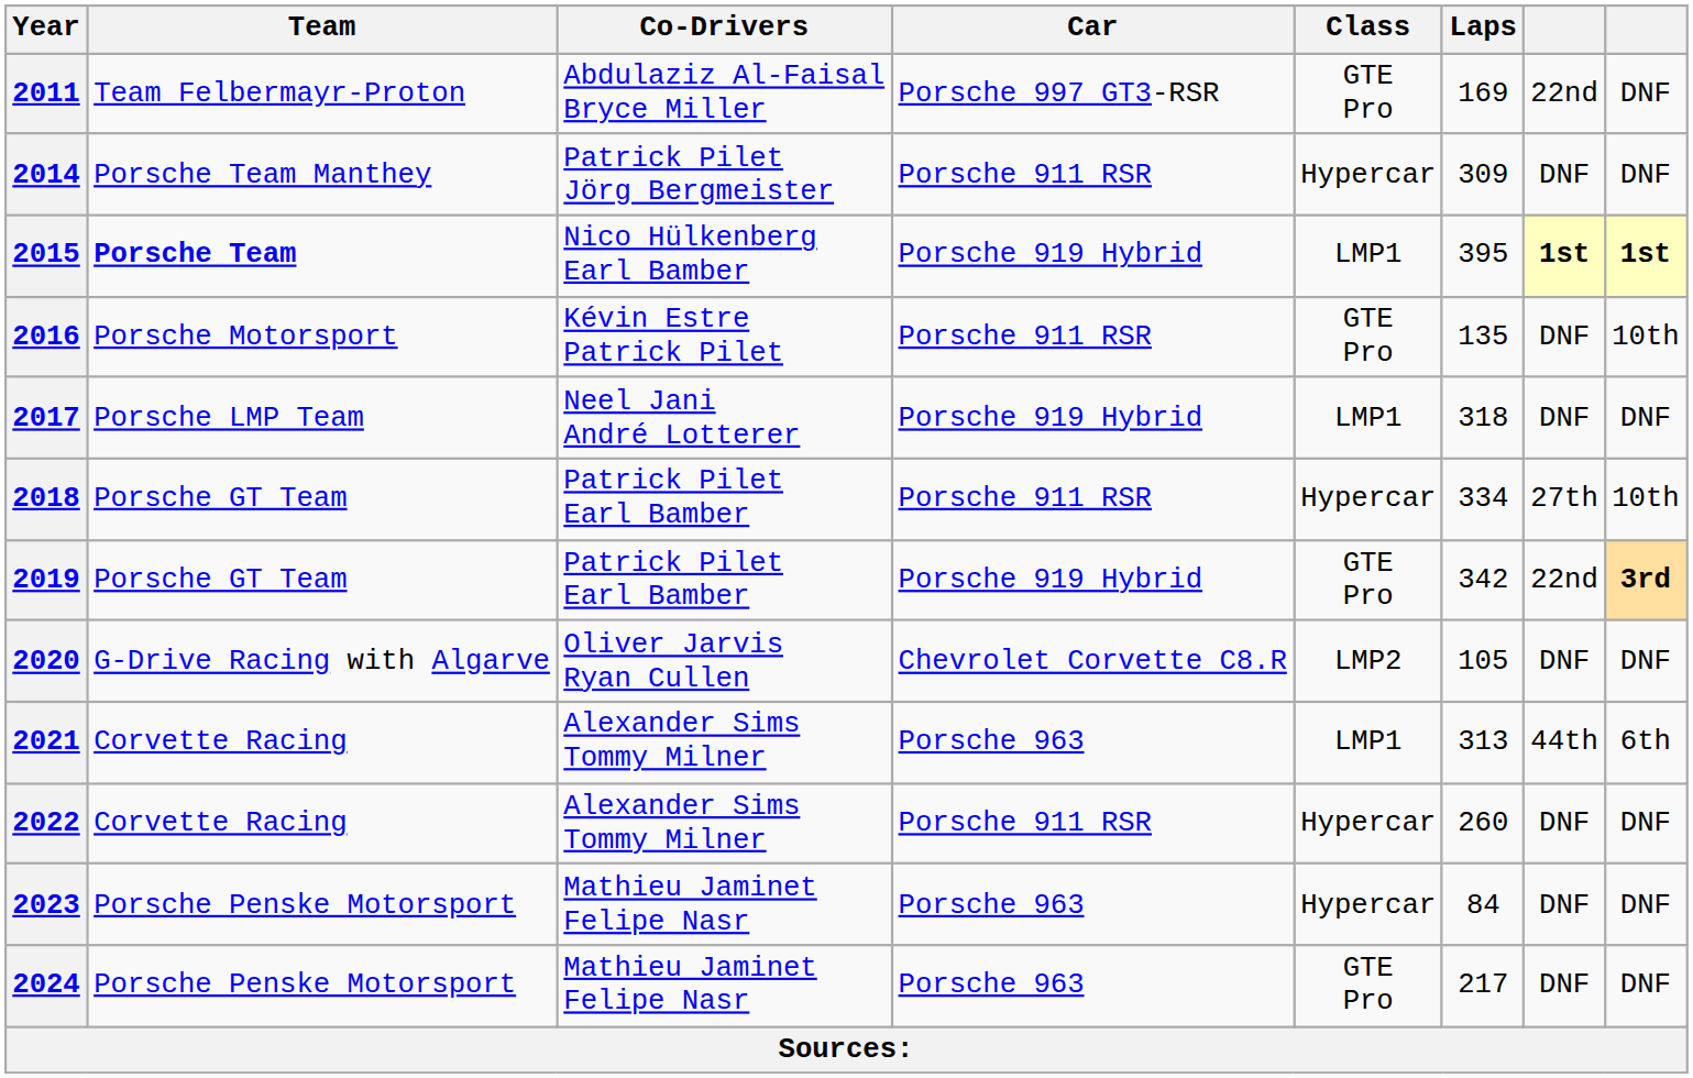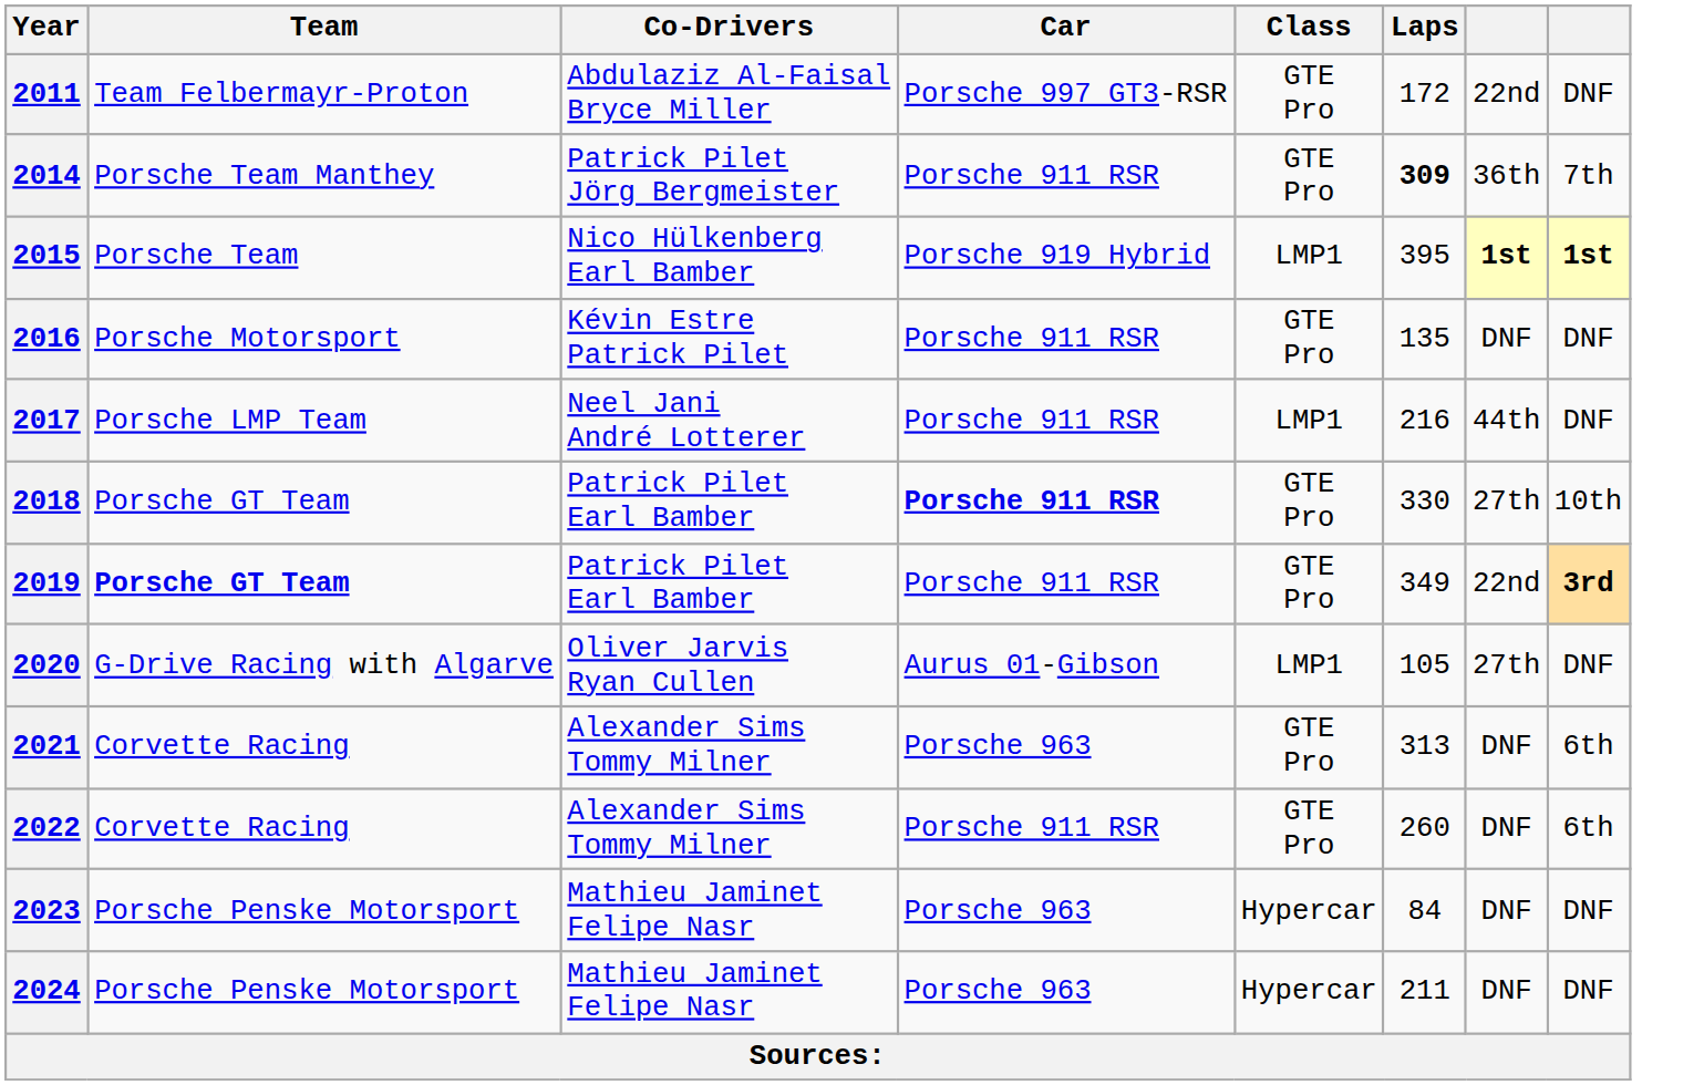 <table class="wikitable" style="text-align:center; font-size:90%">
 <tr>
 <th>Year</th>
 <th>Team</th>
 <th>Co-Drivers</th>
 <th>Car</th>
 <th>Class</th>
 <th>Laps</th>
 <th></th>
 <th></th>
 </tr>
 <tr>
 <th><a href='#'>2011</a></th>
 <td align="left"> <a href='#'>Team Felbermayr-Proton</a></td>
 <td align="left"> <a href='#'>Abdulaziz Al-Faisal</a><br> <a href='#'>Bryce Miller</a></td>
 <td align="left"><a href='#'>Porsche 997 GT3</a>-RSR</td>
 <td>GTE<br>Pro</td>
-<td>169</td>
+<td>172</td>
 <td>22nd</td>
 <td>DNF</td>
 </tr>
 <tr>
 <th><a href='#'>2014</a></th>
 <td align="left"> <a href='#'>Porsche Team Manthey</a></td>
 <td align="left"> <a href='#'>Patrick Pilet</a><br> <a href='#'>Jörg Bergmeister</a></td>
 <td align="left"><a href='#'>Porsche 911 RSR</a></td>
-<td>Hypercar</td>
-<td>309</td>
-<td>DNF</td>
-<td>DNF</td>
+<td>GTE<br>Pro</td>
+<td><strong>309</strong></td>
+<td>36th</td>
+<td>7th</td>
 </tr>
 <tr>
 <th><a href='#'>2015</a></th>
-<td align="left"><strong> <a href='#'>Porsche Team</a></strong></td>
+<td align="left"> <a href='#'>Porsche Team</a></td>
 <td align="left"> <a href='#'>Nico Hülkenberg</a><br> <a href='#'>Earl Bamber</a></td>
 <td align="left"><a href='#'>Porsche 919 Hybrid</a></td>
 <td>LMP1</td>
 <td>395</td>
 <td style="background:#FFFFBF;"><strong>1st</strong></td>
 <td style="background:#FFFFBF;"><strong>1st</strong></td>
 </tr>
 <tr>
 <th><a href='#'>2016</a></th>
 <td align="left"> <a href='#'>Porsche Motorsport</a></td>
 <td align="left"> <a href='#'>Kévin Estre</a><br> <a href='#'>Patrick Pilet</a></td>
 <td align="left"><a href='#'>Porsche 911 RSR</a></td>
 <td>GTE<br>Pro</td>
 <td>135</td>
 <td>DNF</td>
-<td>10th</td>
+<td>DNF</td>
 </tr>
 <tr>
 <th><a href='#'>2017</a></th>
 <td align="left"> <a href='#'>Porsche LMP Team</a></td>
 <td align="left"> <a href='#'>Neel Jani</a><br> <a href='#'>André Lotterer</a></td>
-<td align="left"><a href='#'>Porsche 919 Hybrid</a></td>
+<td align="left"><a href='#'>Porsche 911 RSR</a></td>
 <td>LMP1</td>
-<td>318</td>
-<td>DNF</td>
+<td>216</td>
+<td>44th</td>
 <td>DNF</td>
 </tr>
 <tr>
 <th><a href='#'>2018</a></th>
 <td align="left"> <a href='#'>Porsche GT Team</a></td>
 <td align="left"> <a href='#'>Patrick Pilet</a><br> <a href='#'>Earl Bamber</a></td>
-<td align="left"><a href='#'>Porsche 911 RSR</a></td>
-<td>Hypercar</td>
-<td>334</td>
+<td align="left"><strong><a href='#'>Porsche 911 RSR</a></strong></td>
+<td>GTE<br>Pro</td>
+<td>330</td>
 <td>27th</td>
 <td>10th</td>
 </tr>
 <tr>
 <th><a href='#'>2019</a></th>
-<td align="left"> <a href='#'>Porsche GT Team</a></td>
+<td align="left"><strong> <a href='#'>Porsche GT Team</a></strong></td>
 <td align="left"> <a href='#'>Patrick Pilet</a><br> <a href='#'>Earl Bamber</a></td>
-<td align="left"><a href='#'>Porsche 919 Hybrid</a></td>
+<td align="left"><a href='#'>Porsche 911 RSR</a></td>
 <td>GTE<br>Pro</td>
-<td>342</td>
+<td>349</td>
 <td>22nd</td>
 <td style="background:#FFDF9F;"><strong>3rd</strong></td>
 </tr>
 <tr>
 <th><a href='#'>2020</a></th>
 <td align="left"> <a href='#'>G-Drive Racing</a> with <a href='#'>Algarve</a></td>
 <td align="left"> <a href='#'>Oliver Jarvis</a><br> <a href='#'>Ryan Cullen</a></td>
-<td align="left"><a href='#'>Chevrolet Corvette C8.R</a></td>
-<td>LMP2</td>
+<td align="left"><a href='#'>Aurus 01</a>-<a href='#'>Gibson</a></td>
+<td>LMP1</td>
 <td>105</td>
-<td>DNF</td>
+<td>27th</td>
 <td>DNF</td>
 </tr>
 <tr>
 <th><a href='#'>2021</a></th>
 <td align="left"> <a href='#'>Corvette Racing</a></td>
 <td align="left"> <a href='#'>Alexander Sims</a><br> <a href='#'>Tommy Milner</a></td>
 <td align="left"><a href='#'>Porsche 963</a></td>
-<td>LMP1</td>
+<td>GTE<br>Pro</td>
 <td>313</td>
-<td>44th</td>
+<td>DNF</td>
 <td>6th</td>
 </tr>
 <tr>
 <th><a href='#'>2022</a></th>
 <td align="left"> <a href='#'>Corvette Racing</a></td>
 <td align="left"> <a href='#'>Alexander Sims</a><br> <a href='#'>Tommy Milner</a></td>
 <td align="left"><a href='#'>Porsche 911 RSR</a></td>
-<td>Hypercar</td>
+<td>GTE<br>Pro</td>
 <td>260</td>
 <td>DNF</td>
-<td>DNF</td>
+<td>6th</td>
 </tr>
 <tr>
 <th><a href='#'>2023</a></th>
 <td align="left"> <a href='#'>Porsche Penske Motorsport</a></td>
 <td align="left"> <a href='#'>Mathieu Jaminet</a><br> <a href='#'>Felipe Nasr</a></td>
 <td align="left"><a href='#'>Porsche 963</a></td>
 <td>Hypercar</td>
 <td>84</td>
 <td>DNF</td>
 <td>DNF</td>
 </tr>
 <tr>
 <th><a href='#'>2024</a></th>
 <td align="left"> <a href='#'>Porsche Penske Motorsport</a></td>
 <td align="left"> <a href='#'>Mathieu Jaminet</a><br> <a href='#'>Felipe Nasr</a></td>
 <td align="left"><a href='#'>Porsche 963</a></td>
-<td>GTE<br>Pro</td>
-<td>217</td>
+<td>Hypercar</td>
+<td>211</td>
 <td>DNF</td>
 <td>DNF</td>
 </tr>
 <tr>
 <th colspan="8">Sources:</th>
 </tr>
 </table>
